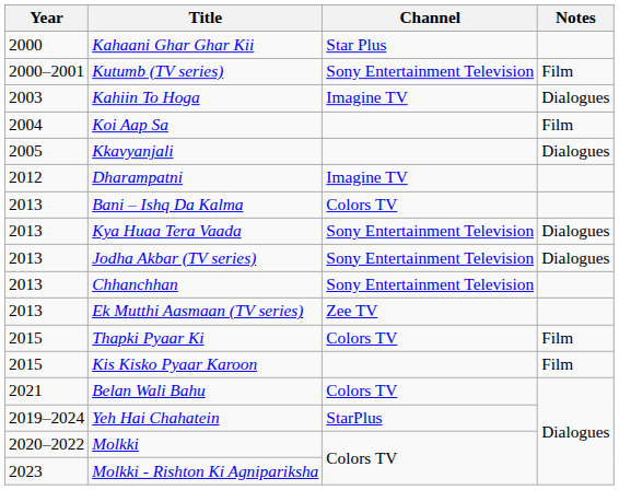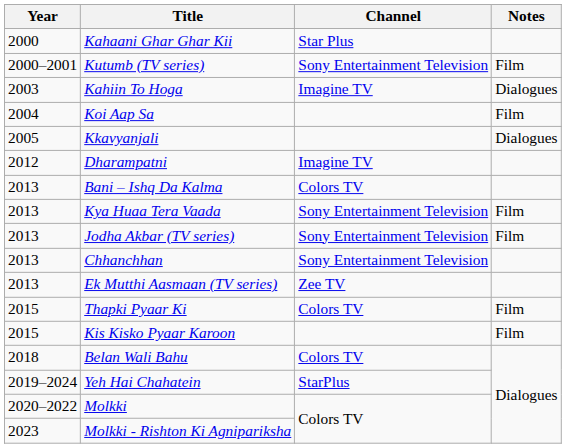 <table class="wikitable sortable">
 <tr>
 <th>Year</th>
 <th>Title</th>
 <th>Channel</th>
 <th class="unsortable">Notes</th>
 </tr>
 <tr>
 <td>2000</td>
 <td><em><a href='#'>Kahaani Ghar Ghar Kii</a></em></td>
 <td><a href='#'>Star Plus</a></td>
 <td></td>
 </tr>
 <tr>
 <td>2000–2001</td>
 <td><em><a href='#'>Kutumb (TV series)</a></em></td>
 <td><a href='#'>Sony Entertainment Television</a></td>
 <td>Film</td>
 </tr>
 <tr>
 <td>2003</td>
 <td><em><a href='#'>Kahiin To Hoga</a></em></td>
 <td><a href='#'>Imagine TV</a></td>
 <td>Dialogues</td>
 </tr>
 <tr>
 <td>2004</td>
 <td><em><a href='#'>Koi Aap Sa</a></em></td>
 <td></td>
 <td>Film</td>
 </tr>
 <tr>
 <td>2005</td>
 <td><em><a href='#'>Kkavyanjali</a></em></td>
 <td></td>
 <td>Dialogues</td>
 </tr>
 <tr>
 <td>2012</td>
 <td><em><a href='#'>Dharampatni</a></em></td>
 <td><a href='#'>Imagine TV</a></td>
 <td></td>
 </tr>
 <tr>
 <td>2013</td>
 <td><em><a href='#'>Bani – Ishq Da Kalma</a></em></td>
 <td><a href='#'>Colors TV</a></td>
 <td></td>
 </tr>
 <tr>
 <td>2013</td>
 <td><em><a href='#'>Kya Huaa Tera Vaada</a></em></td>
 <td><a href='#'>Sony Entertainment Television</a></td>
-<td>Dialogues</td>
+<td>Film</td>
 </tr>
 <tr>
 <td>2013</td>
 <td><em><a href='#'>Jodha Akbar (TV series)</a></em></td>
 <td><a href='#'>Sony Entertainment Television</a></td>
-<td>Dialogues</td>
+<td>Film</td>
 </tr>
 <tr>
 <td>2013</td>
 <td><em><a href='#'>Chhanchhan</a></em></td>
 <td><a href='#'>Sony Entertainment Television</a></td>
 <td></td>
 </tr>
 <tr>
 <td>2013</td>
 <td><em><a href='#'>Ek Mutthi Aasmaan (TV series)</a></em></td>
 <td><a href='#'>Zee TV</a></td>
 <td></td>
 </tr>
 <tr>
 <td>2015</td>
 <td><em><a href='#'>Thapki Pyaar Ki</a></em></td>
 <td><a href='#'>Colors TV</a></td>
 <td>Film</td>
 </tr>
 <tr>
 <td>2015</td>
 <td><em><a href='#'>Kis Kisko Pyaar Karoon</a></em></td>
 <td></td>
 <td>Film</td>
 </tr>
 <tr>
-<td>2021</td>
+<td>2018</td>
 <td><em><a href='#'>Belan Wali Bahu</a></em></td>
 <td><a href='#'>Colors TV</a></td>
 <td rowspan="4">Dialogues</td>
 </tr>
 <tr>
 <td>2019–2024</td>
 <td><em><a href='#'>Yeh Hai Chahatein</a></em></td>
 <td><a href='#'>StarPlus</a></td>
 </tr>
 <tr>
 <td>2020–2022</td>
 <td><em><a href='#'>Molkki</a></em></td>
 <td rowspan="2">Colors TV</td>
 </tr>
 <tr>
 <td>2023</td>
 <td><em><a href='#'>Molkki - Rishton Ki Agnipariksha</a></em></td>
 </tr>
 </table>
